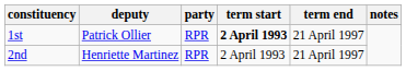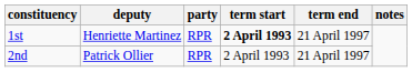 <table class="wikitable">
 <tr>
 <th>constituency</th>
 <th>deputy</th>
 <th>party</th>
 <th>term start</th>
 <th>term end</th>
 <th>notes</th>
 </tr>
 <tr>
 <td><a href='#'>1st</a></td>
-<td><a href='#'>Patrick Ollier</a></td>
+<td><a href='#'>Henriette Martinez</a></td>
 <td><a href='#'>RPR</a></td>
 <td><strong>2 April 1993</strong></td>
 <td>21 April 1997</td>
 </tr>
 <tr>
 <td><a href='#'>2nd</a></td>
-<td><a href='#'>Henriette Martinez</a></td>
+<td><a href='#'>Patrick Ollier</a></td>
 <td><a href='#'>RPR</a></td>
 <td>2 April 1993</td>
 <td>21 April 1997</td>
 </tr>
 </table>
